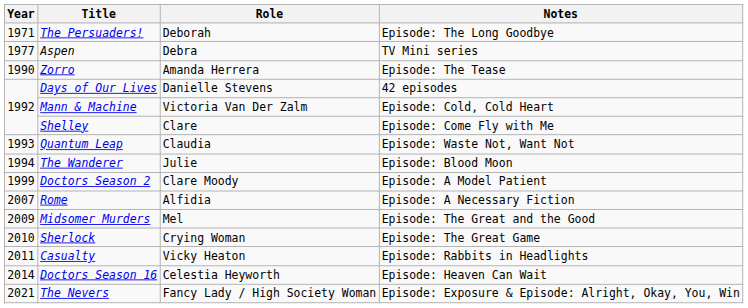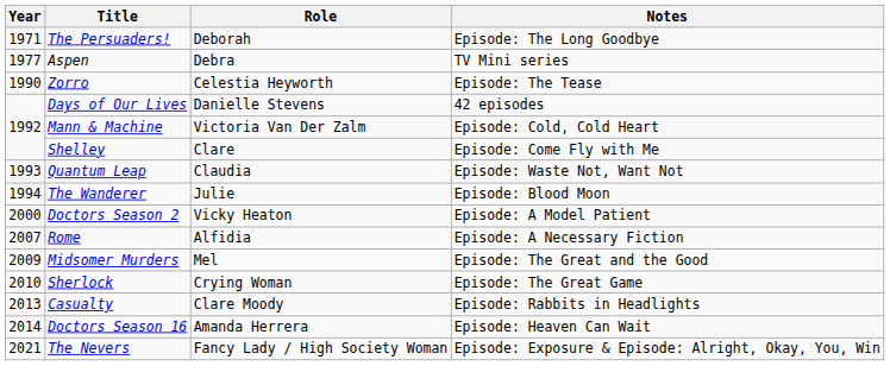 <table class="wikitable sortable plainrowheaders">
 <tr style="text-align:center;">
 <th scope="col">Year</th>
 <th scope="col">Title</th>
 <th scope="col">Role</th>
 <th scope="col">Notes</th>
 </tr>
 <tr>
 <td>1971</td>
 <td><em><a href='#'>The Persuaders!</a></em></td>
 <td>Deborah</td>
 <td>Episode: The Long Goodbye</td>
 </tr>
 <tr>
 <td>1977</td>
 <td><em>Aspen</em></td>
 <td>Debra</td>
 <td>TV Mini series</td>
 </tr>
 <tr>
 <td>1990</td>
 <td><em><a href='#'>Zorro</a></em></td>
-<td>Amanda Herrera</td>
+<td>Celestia  Heyworth</td>
 <td>Episode: The Tease</td>
 </tr>
 <tr>
 <td rowspan="3">1992</td>
 <td><em><a href='#'>Days of Our Lives</a></em></td>
 <td>Danielle Stevens</td>
 <td>42 episodes</td>
 </tr>
 <tr>
 <td><em><a href='#'>Mann & Machine</a></em></td>
 <td>Victoria  Van Der Zalm</td>
 <td>Episode: Cold, Cold Heart</td>
 </tr>
 <tr>
 <td><em><a href='#'>Shelley</a></em></td>
 <td>Clare</td>
 <td>Episode: Come Fly with Me</td>
 </tr>
 <tr>
 <td>1993</td>
 <td><em><a href='#'>Quantum Leap</a></em></td>
 <td>Claudia</td>
 <td>Episode: Waste Not, Want Not</td>
 </tr>
 <tr>
 <td>1994</td>
 <td><em><a href='#'>The Wanderer</a></em></td>
 <td>Julie</td>
 <td>Episode: Blood Moon</td>
 </tr>
 <tr>
-<td>1999</td>
+<td>2000</td>
 <td><em><a href='#'>Doctors Season 2</a></em></td>
-<td>Clare Moody</td>
+<td>Vicky Heaton</td>
 <td>Episode: A Model Patient</td>
 </tr>
 <tr>
 <td>2007</td>
 <td><em><a href='#'>Rome</a></em></td>
 <td>Alfidia</td>
 <td>Episode: A Necessary Fiction</td>
 </tr>
 <tr>
 <td>2009</td>
 <td><em><a href='#'>Midsomer Murders</a></em></td>
 <td>Mel</td>
 <td>Episode: The Great and the Good</td>
 </tr>
 <tr>
 <td>2010</td>
 <td><em><a href='#'>Sherlock</a></em></td>
 <td>Crying Woman</td>
 <td>Episode: The Great Game</td>
 </tr>
 <tr>
-<td>2011</td>
+<td>2013</td>
 <td><em><a href='#'>Casualty</a></em></td>
-<td>Vicky Heaton</td>
+<td>Clare Moody</td>
 <td>Episode: Rabbits in Headlights</td>
 </tr>
 <tr>
 <td>2014</td>
 <td><em><a href='#'>Doctors Season 16</a></em></td>
-<td>Celestia  Heyworth</td>
+<td>Amanda Herrera</td>
 <td>Episode: Heaven Can Wait</td>
 </tr>
 <tr>
 <td>2021</td>
 <td><em><a href='#'>The Nevers</a></em></td>
 <td>Fancy Lady / High Society Woman</td>
 <td>Episode: Exposure & Episode: Alright, Okay, You, Win</td>
 </tr>
 </table>
